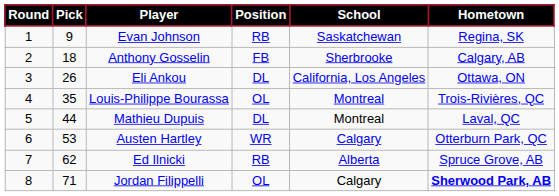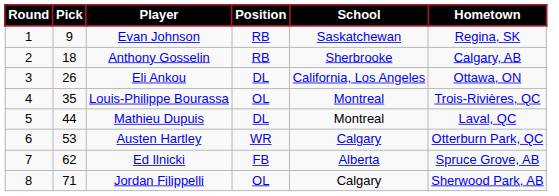 <table class="wikitable sortable">
 <tr>
 <th scope="col" style="background:#000000;color:#FFFFFF;border:2px solid #A6192E;">Round</th>
 <th scope="col" style="background:#000000;color:#FFFFFF;border:2px solid #A6192E;">Pick</th>
 <th scope="col" style="background:#000000;color:#FFFFFF;border:2px solid #A6192E;">Player</th>
 <th scope="col" style="background:#000000;color:#FFFFFF;border:2px solid #A6192E;">Position</th>
 <th scope="col" style="background:#000000;color:#FFFFFF;border:2px solid #A6192E;">School</th>
 <th scope="col" style="background:#000000;color:#FFFFFF;border:2px solid #A6192E;">Hometown</th>
 </tr>
 <tr align="center">
 <td align=center>1</td>
 <td>9</td>
 <td><a href='#'>Evan Johnson</a></td>
 <td><a href='#'>RB</a></td>
 <td><a href='#'>Saskatchewan</a></td>
 <td><a href='#'>Regina, SK</a></td>
 </tr>
 <tr align="center">
 <td align=center>2</td>
 <td>18</td>
 <td><a href='#'>Anthony Gosselin</a></td>
-<td><a href='#'>FB</a></td>
+<td><a href='#'>RB</a></td>
 <td><a href='#'>Sherbrooke</a></td>
 <td><a href='#'>Calgary, AB</a></td>
 </tr>
 <tr align="center">
 <td align=center>3</td>
 <td>26</td>
 <td><a href='#'>Eli Ankou</a></td>
 <td><a href='#'>DL</a></td>
 <td><a href='#'>California, Los Angeles</a></td>
 <td><a href='#'>Ottawa, ON</a></td>
 </tr>
 <tr align="center">
 <td align=center>4</td>
 <td>35</td>
 <td><a href='#'>Louis-Philippe Bourassa</a></td>
 <td><a href='#'>OL</a></td>
 <td><a href='#'>Montreal</a></td>
 <td><a href='#'>Trois-Rivières, QC</a></td>
 </tr>
 <tr align="center">
 <td align=center>5</td>
 <td>44</td>
 <td><a href='#'>Mathieu Dupuis</a></td>
 <td><a href='#'>DL</a></td>
 <td>Montreal</td>
 <td><a href='#'>Laval, QC</a></td>
 </tr>
 <tr align="center">
 <td align=center>6</td>
 <td>53</td>
 <td><a href='#'>Austen Hartley</a></td>
 <td><a href='#'>WR</a></td>
 <td><a href='#'>Calgary</a></td>
 <td><a href='#'>Otterburn Park, QC</a></td>
 </tr>
 <tr align="center">
 <td align=center>7</td>
 <td>62</td>
 <td><a href='#'>Ed Ilnicki</a></td>
-<td><a href='#'>RB</a></td>
+<td><a href='#'>FB</a></td>
 <td><a href='#'>Alberta</a></td>
 <td><a href='#'>Spruce Grove, AB</a></td>
 </tr>
 <tr align="center">
 <td align=center>8</td>
 <td>71</td>
 <td><a href='#'>Jordan Filippelli</a></td>
 <td><a href='#'>OL</a></td>
 <td>Calgary</td>
-<td><strong><a href='#'>Sherwood Park, AB</a></strong></td>
+<td><a href='#'>Sherwood Park, AB</a></td>
 </tr>
 </table>
